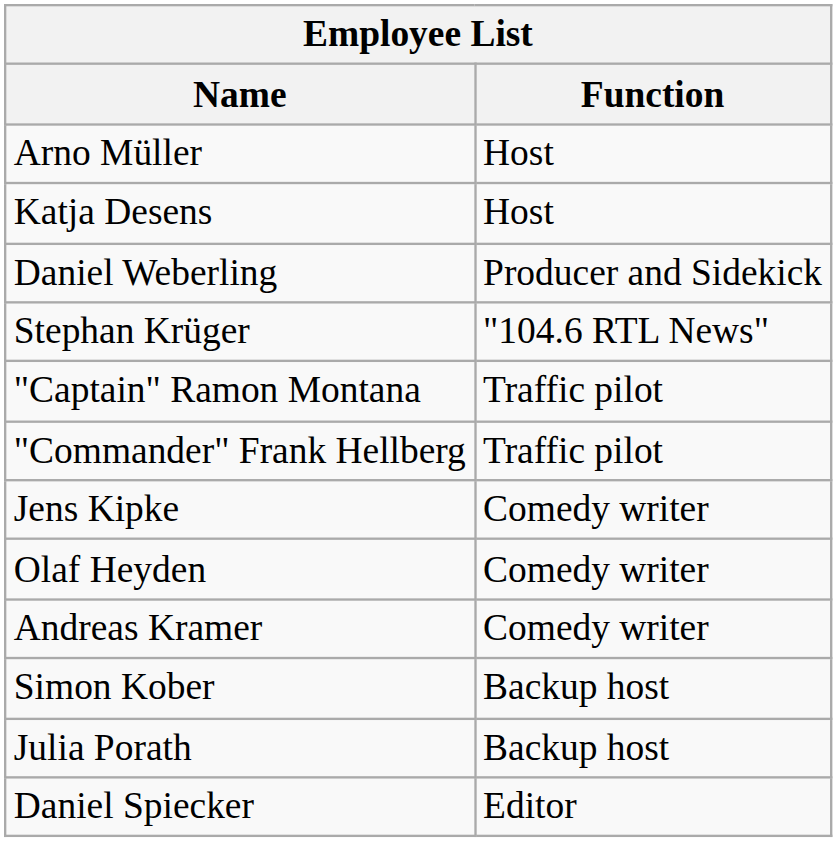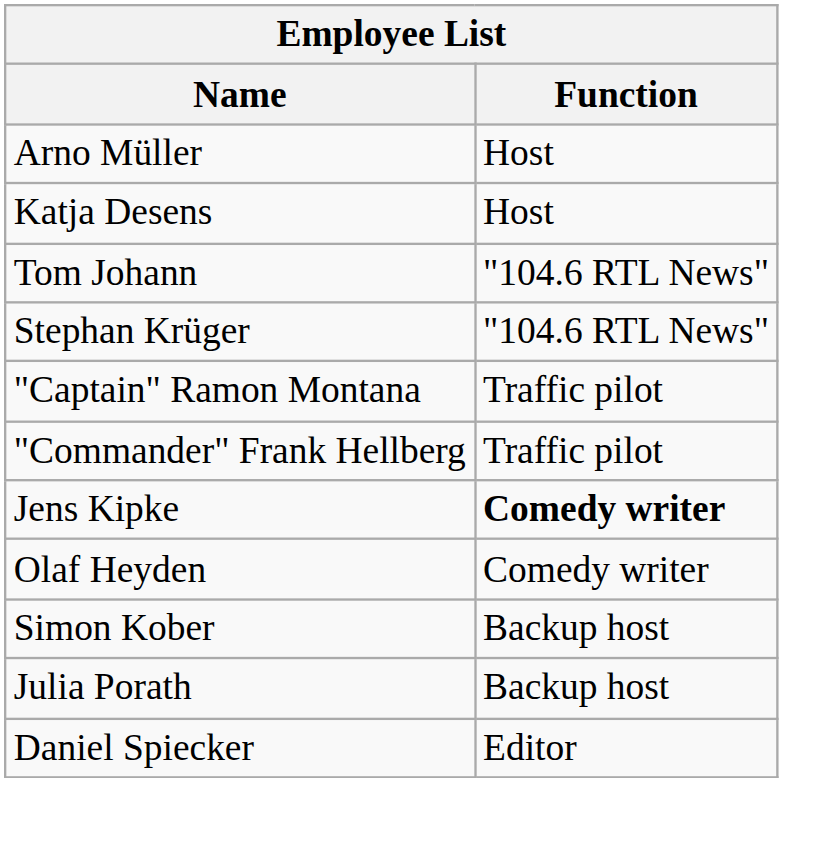 <table class="wikitable floatright">
 <tr>
 <th colspan="2" style="text-align:center">Employee List</th>
 </tr>
 <tr class="backgroundcolor5">
 <th>Name</th>
 <th>Function</th>
 </tr>
 <tr>
 <td>Arno Müller</td>
 <td>Host</td>
 </tr>
 <tr>
 <td>Katja Desens</td>
 <td>Host</td>
 </tr>
 <tr>
-<td>Daniel Weberling</td>
-<td>Producer and Sidekick</td>
+<td>Tom Johann</td>
+<td>"104.6 RTL News"</td>
 </tr>
 <tr>
 <td>Stephan Krüger</td>
 <td>"104.6 RTL News"</td>
 </tr>
 <tr>
 <td>"Captain" Ramon Montana</td>
 <td>Traffic pilot</td>
 </tr>
 <tr>
 <td>"Commander" Frank Hellberg</td>
 <td>Traffic pilot</td>
 </tr>
 <tr>
 <td>Jens Kipke</td>
-<td>Comedy writer</td>
+<td><strong>Comedy writer</strong></td>
 </tr>
 <tr>
 <td>Olaf Heyden</td>
-<td>Comedy writer</td>
-</tr>
-<tr>
-<td>Andreas Kramer</td>
 <td>Comedy writer</td>
 </tr>
 <tr>
 <td>Simon Kober</td>
 <td>Backup host</td>
 </tr>
 <tr>
 <td>Julia Porath</td>
 <td>Backup host</td>
 </tr>
 <tr>
 <td>Daniel Spiecker</td>
 <td>Editor</td>
 </tr>
 </table>
